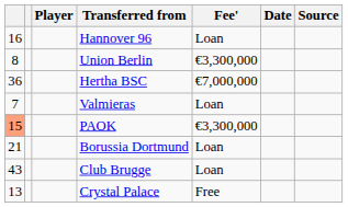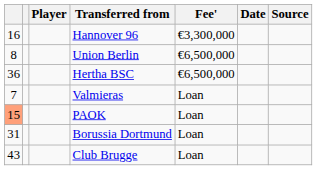 <table class="wikitable plainrowheaders sortable">
 <tr>
 <th></th>
 <th></th>
 <th scope=col>Player</th>
 <th>Transferred from</th>
 <th !scope=col; style="width: 65px;">Fee'</th>
 <th scope=col>Date</th>
 <th scope=col>Source</th>
 </tr>
 <tr>
 <td align=center>16</td>
 <td align=center></td>
 <td></td>
 <td> <a href='#'>Hannover 96</a></td>
-<td>Loan</td>
+<td>€3,300,000</td>
 <td></td>
 <td></td>
 </tr>
 <tr>
 <td align=center>8</td>
 <td align=center></td>
 <td></td>
 <td> <a href='#'>Union Berlin</a></td>
-<td>€3,300,000</td>
+<td>€6,500,000</td>
 <td></td>
 <td></td>
 </tr>
 <tr>
 <td align=center>36</td>
 <td align=center></td>
 <td></td>
 <td> <a href='#'>Hertha BSC</a></td>
-<td>€7,000,000</td>
+<td>€6,500,000</td>
 <td></td>
 <td></td>
 </tr>
 <tr>
 <td align=center>7</td>
 <td align=center></td>
 <td></td>
 <td> <a href='#'>Valmieras</a></td>
 <td>Loan</td>
 <td></td>
 <td></td>
 </tr>
 <tr>
 <td align=center style="background: lightsalmon;">15</td>
 <td align=center></td>
 <td></td>
 <td> <a href='#'>PAOK</a></td>
-<td>€3,300,000</td>
+<td>Loan</td>
 <td></td>
 <td></td>
 </tr>
 <tr>
-<td align=center>21</td>
+<td align=center>31</td>
 <td align=center></td>
 <td></td>
 <td> <a href='#'>Borussia Dortmund</a></td>
 <td>Loan</td>
 <td></td>
 <td></td>
 </tr>
 <tr>
 <td align=center>43</td>
 <td align=center></td>
 <td></td>
 <td> <a href='#'>Club Brugge</a></td>
 <td>Loan</td>
 <td></td>
 <td></td>
 </tr>
-<tr>
-<td align=center>13</td>
-<td align=center></td>
-<td></td>
-<td> <a href='#'>Crystal Palace</a></td>
-<td>Free</td>
-<td></td>
-<td></td>
-</tr>
 </table>
